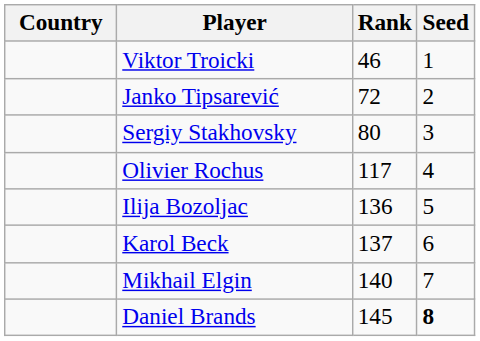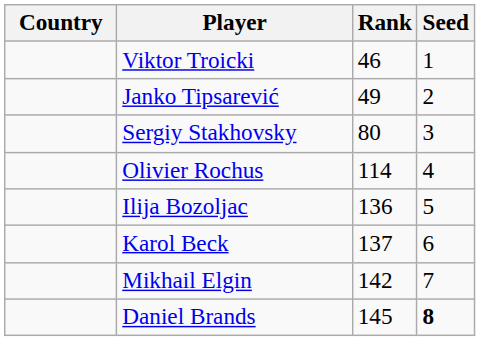 <table class="sortable wikitable">
 <tr>
 <th width="70">Country</th>
 <th width="155">Player</th>
 <th>Rank</th>
 <th>Seed</th>
 </tr>
 <tr>
 <td></td>
 <td><a href='#'>Viktor Troicki</a></td>
 <td>46</td>
 <td>1</td>
 </tr>
 <tr>
 <td></td>
 <td><a href='#'>Janko Tipsarević</a></td>
-<td>72</td>
+<td>49</td>
 <td>2</td>
 </tr>
 <tr>
 <td></td>
 <td><a href='#'>Sergiy Stakhovsky</a></td>
 <td>80</td>
 <td>3</td>
 </tr>
 <tr>
 <td></td>
 <td><a href='#'>Olivier Rochus</a></td>
-<td>117</td>
+<td>114</td>
 <td>4</td>
 </tr>
 <tr>
 <td></td>
 <td><a href='#'>Ilija Bozoljac</a></td>
 <td>136</td>
 <td>5</td>
 </tr>
 <tr>
 <td></td>
 <td><a href='#'>Karol Beck</a></td>
 <td>137</td>
 <td>6</td>
 </tr>
 <tr>
 <td></td>
 <td><a href='#'>Mikhail Elgin</a></td>
-<td>140</td>
+<td>142</td>
 <td>7</td>
 </tr>
 <tr>
 <td></td>
 <td><a href='#'>Daniel Brands</a></td>
 <td>145</td>
 <td><strong>8</strong></td>
 </tr>
 </table>
